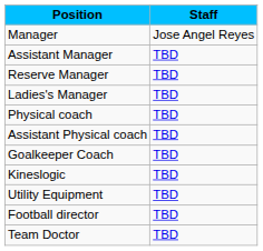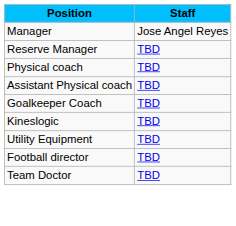 <table class="wikitable">
 <tr>
 <th style="color:Black; background:#00BFFF;">Position</th>
 <th style="color:Black; background:#00BFFF;">Staff</th>
 </tr>
 <tr>
 <td>Manager</td>
 <td> Jose Angel Reyes</td>
 </tr>
 <tr>
-<td>Assistant Manager</td>
-<td> <a href='#'>TBD</a></td>
-</tr>
-<tr>
 <td>Reserve Manager</td>
-<td> <a href='#'>TBD</a></td>
-</tr>
-<tr>
-<td>Ladies's Manager</td>
 <td> <a href='#'>TBD</a></td>
 </tr>
 <tr>
 <td>Physical coach</td>
 <td> <a href='#'>TBD</a></td>
 </tr>
 <tr>
 <td>Assistant Physical coach</td>
 <td> <a href='#'>TBD</a></td>
 </tr>
 <tr>
 <td>Goalkeeper Coach</td>
 <td> <a href='#'>TBD</a></td>
 </tr>
 <tr>
 <td>Kineslogic</td>
 <td> <a href='#'>TBD</a></td>
 </tr>
 <tr>
 <td>Utility Equipment</td>
 <td> <a href='#'>TBD</a></td>
 </tr>
 <tr>
 <td>Football director</td>
 <td> <a href='#'>TBD</a></td>
 </tr>
 <tr>
 <td>Team Doctor</td>
 <td> <a href='#'>TBD</a></td>
 </tr>
 </table>
